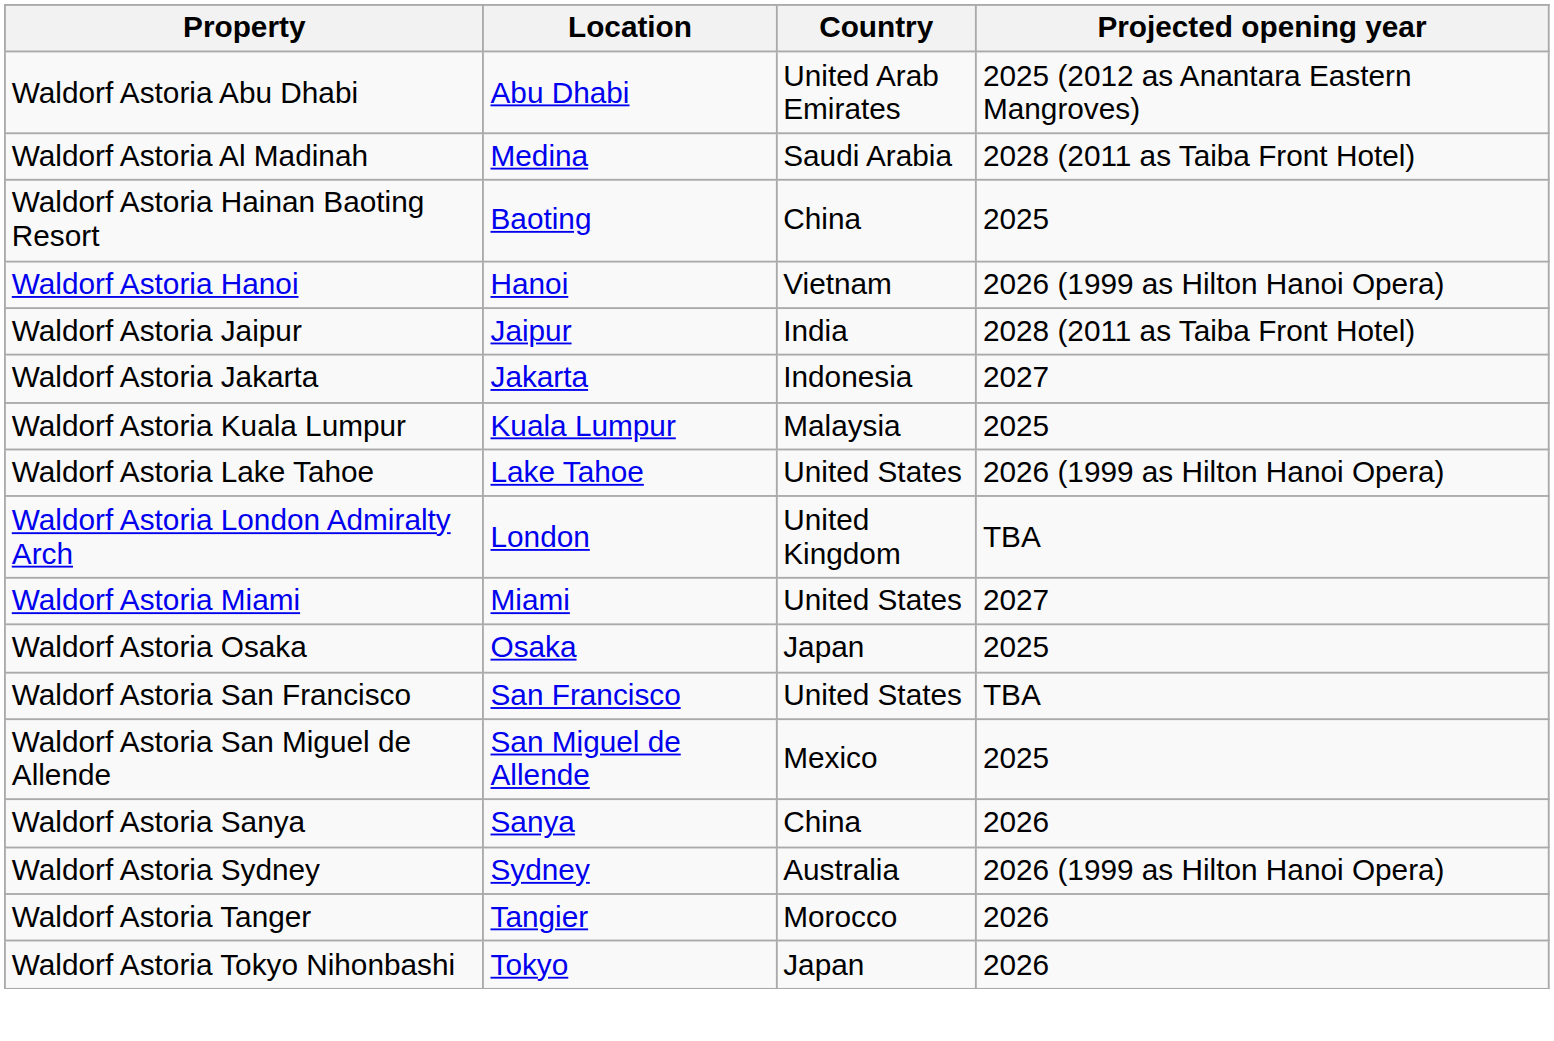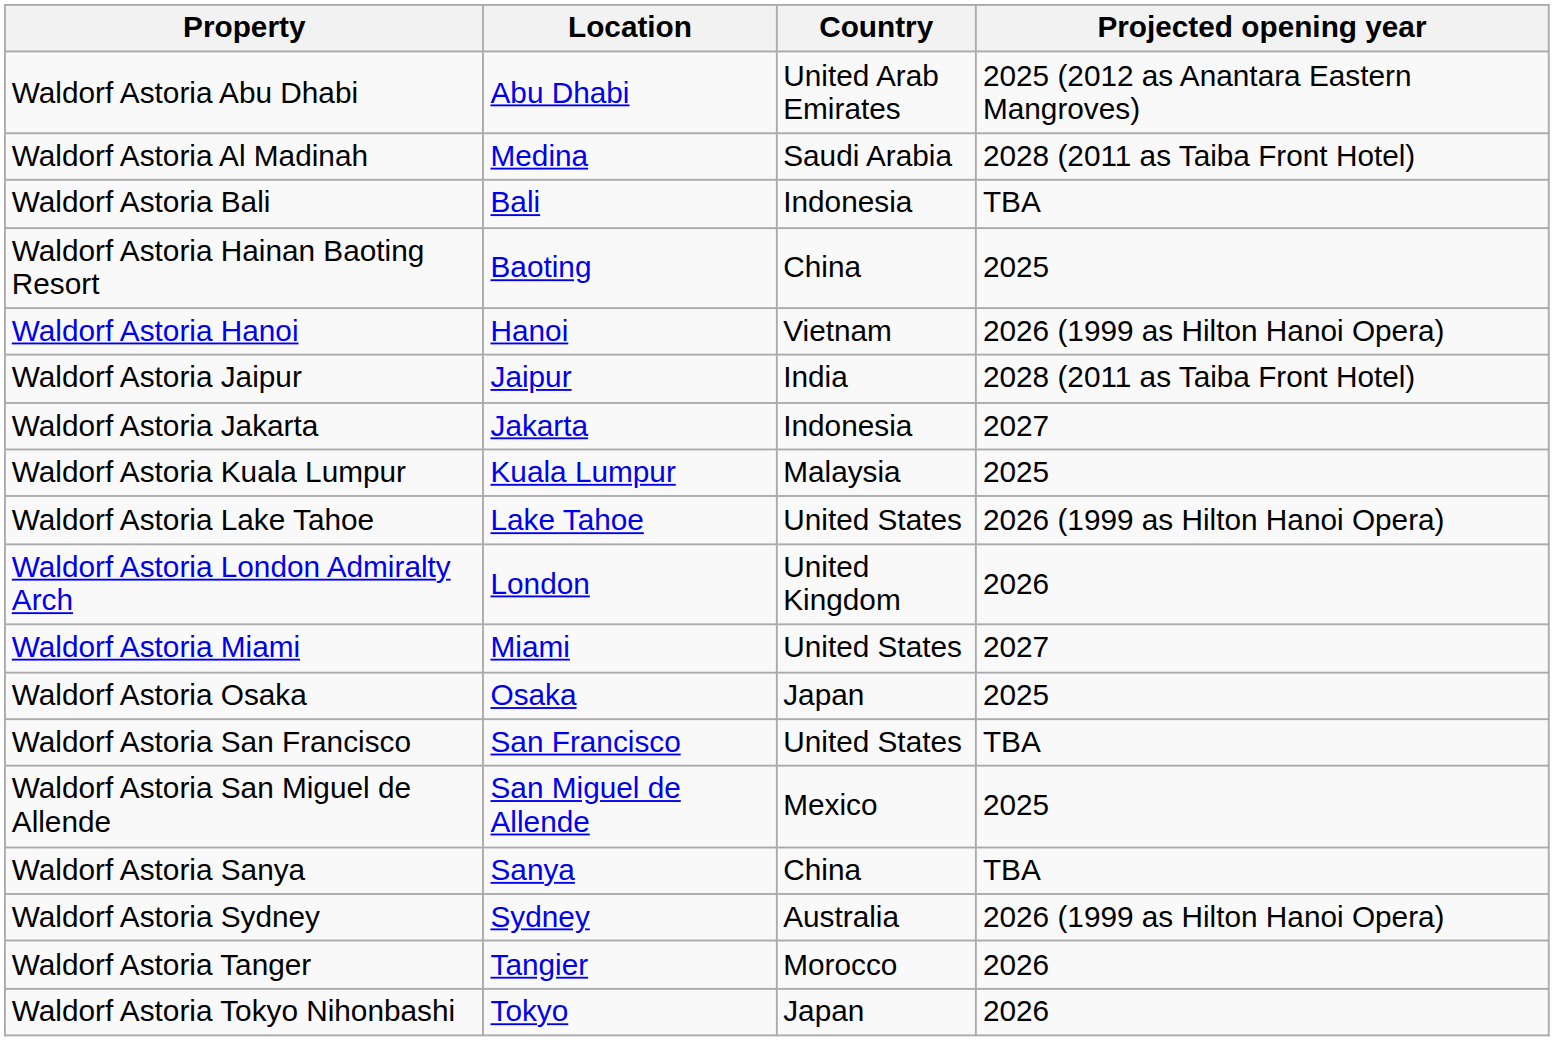 <table class="wikitable sortable">
 <tr>
 <th style="width:250px;">Property</th>
 <th style="width:150px;">Location</th>
 <th style="width:100px;">Country</th>
 <th style="width:300px;">Projected opening year</th>
 </tr>
 <tr>
 <td>Waldorf Astoria Abu Dhabi</td>
 <td><a href='#'>Abu Dhabi</a></td>
 <td>United Arab Emirates</td>
 <td>2025 (2012 as Anantara Eastern Mangroves)</td>
 </tr>
 <tr>
 <td>Waldorf Astoria Al Madinah</td>
 <td><a href='#'>Medina</a></td>
 <td>Saudi Arabia</td>
 <td>2028 (2011 as Taiba Front Hotel)</td>
+</tr>
+<tr>
+<td>Waldorf Astoria Bali</td>
+<td><a href='#'>Bali</a></td>
+<td>Indonesia</td>
+<td>TBA</td>
 </tr>
 <tr>
 <td>Waldorf Astoria Hainan Baoting Resort</td>
 <td><a href='#'>Baoting</a></td>
 <td>China</td>
 <td>2025</td>
 </tr>
 <tr>
 <td><a href='#'>Waldorf Astoria Hanoi</a></td>
 <td><a href='#'>Hanoi</a></td>
 <td>Vietnam</td>
 <td>2026 (1999 as Hilton Hanoi Opera)</td>
 </tr>
 <tr>
 <td>Waldorf Astoria Jaipur</td>
 <td><a href='#'>Jaipur</a></td>
 <td>India</td>
 <td>2028 (2011 as Taiba Front Hotel)</td>
 </tr>
 <tr>
 <td>Waldorf Astoria Jakarta</td>
 <td><a href='#'>Jakarta</a></td>
 <td>Indonesia</td>
 <td>2027</td>
 </tr>
 <tr>
 <td>Waldorf Astoria Kuala Lumpur</td>
 <td><a href='#'>Kuala Lumpur</a></td>
 <td>Malaysia</td>
 <td>2025</td>
 </tr>
 <tr>
 <td>Waldorf Astoria Lake Tahoe</td>
 <td><a href='#'>Lake Tahoe</a></td>
 <td>United States</td>
 <td>2026 (1999 as Hilton Hanoi Opera)</td>
 </tr>
 <tr>
 <td><a href='#'>Waldorf Astoria London Admiralty Arch</a></td>
 <td><a href='#'>London</a></td>
 <td>United Kingdom</td>
-<td>TBA</td>
+<td>2026</td>
 </tr>
 <tr>
 <td><a href='#'>Waldorf Astoria Miami</a></td>
 <td><a href='#'>Miami</a></td>
 <td>United States</td>
 <td>2027</td>
 </tr>
 <tr>
 <td>Waldorf Astoria Osaka</td>
 <td><a href='#'>Osaka</a></td>
 <td>Japan</td>
 <td>2025</td>
 </tr>
 <tr>
 <td>Waldorf Astoria San Francisco</td>
 <td><a href='#'>San Francisco</a></td>
 <td>United States</td>
 <td>TBA</td>
 </tr>
 <tr>
 <td>Waldorf Astoria San Miguel de Allende</td>
 <td><a href='#'>San Miguel de Allende</a></td>
 <td>Mexico</td>
 <td>2025</td>
 </tr>
 <tr>
 <td>Waldorf Astoria Sanya</td>
 <td><a href='#'>Sanya</a></td>
 <td>China</td>
-<td>2026</td>
+<td>TBA</td>
 </tr>
 <tr>
 <td>Waldorf Astoria Sydney</td>
 <td><a href='#'>Sydney</a></td>
 <td>Australia</td>
 <td>2026 (1999 as Hilton Hanoi Opera)</td>
 </tr>
 <tr>
 <td>Waldorf Astoria Tanger</td>
 <td><a href='#'>Tangier</a></td>
 <td>Morocco</td>
 <td>2026</td>
 </tr>
 <tr>
 <td>Waldorf Astoria Tokyo Nihonbashi</td>
 <td><a href='#'>Tokyo</a></td>
 <td>Japan</td>
 <td>2026</td>
 </tr>
 </table>
